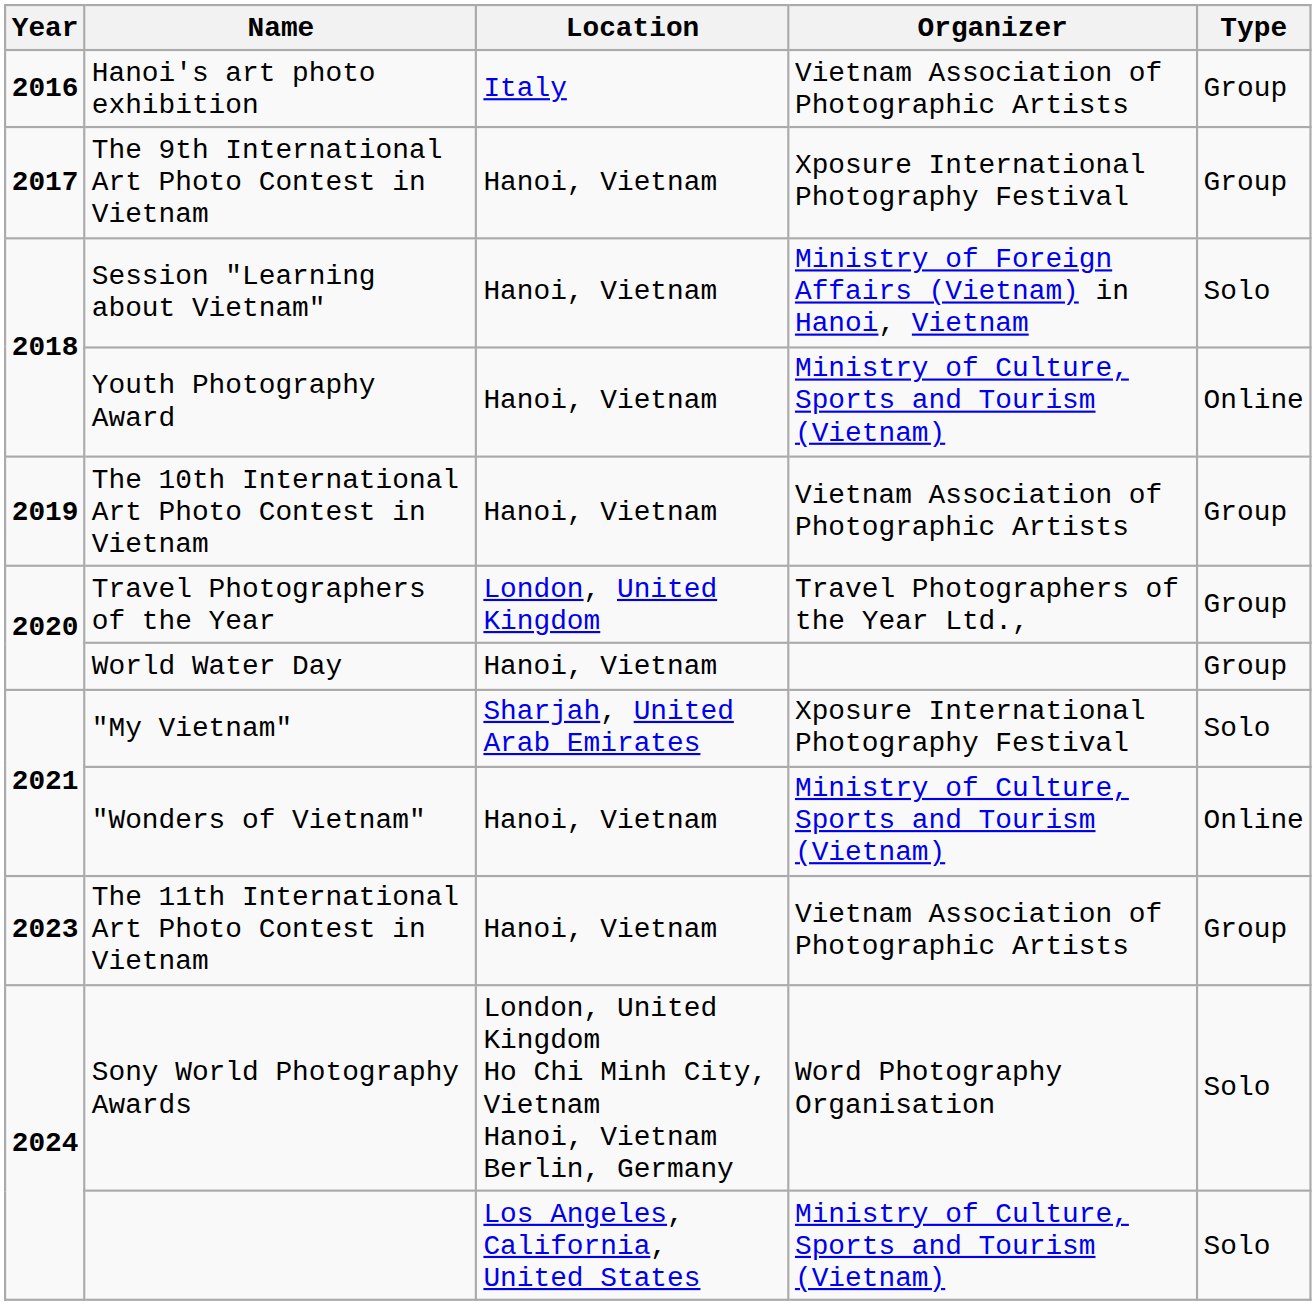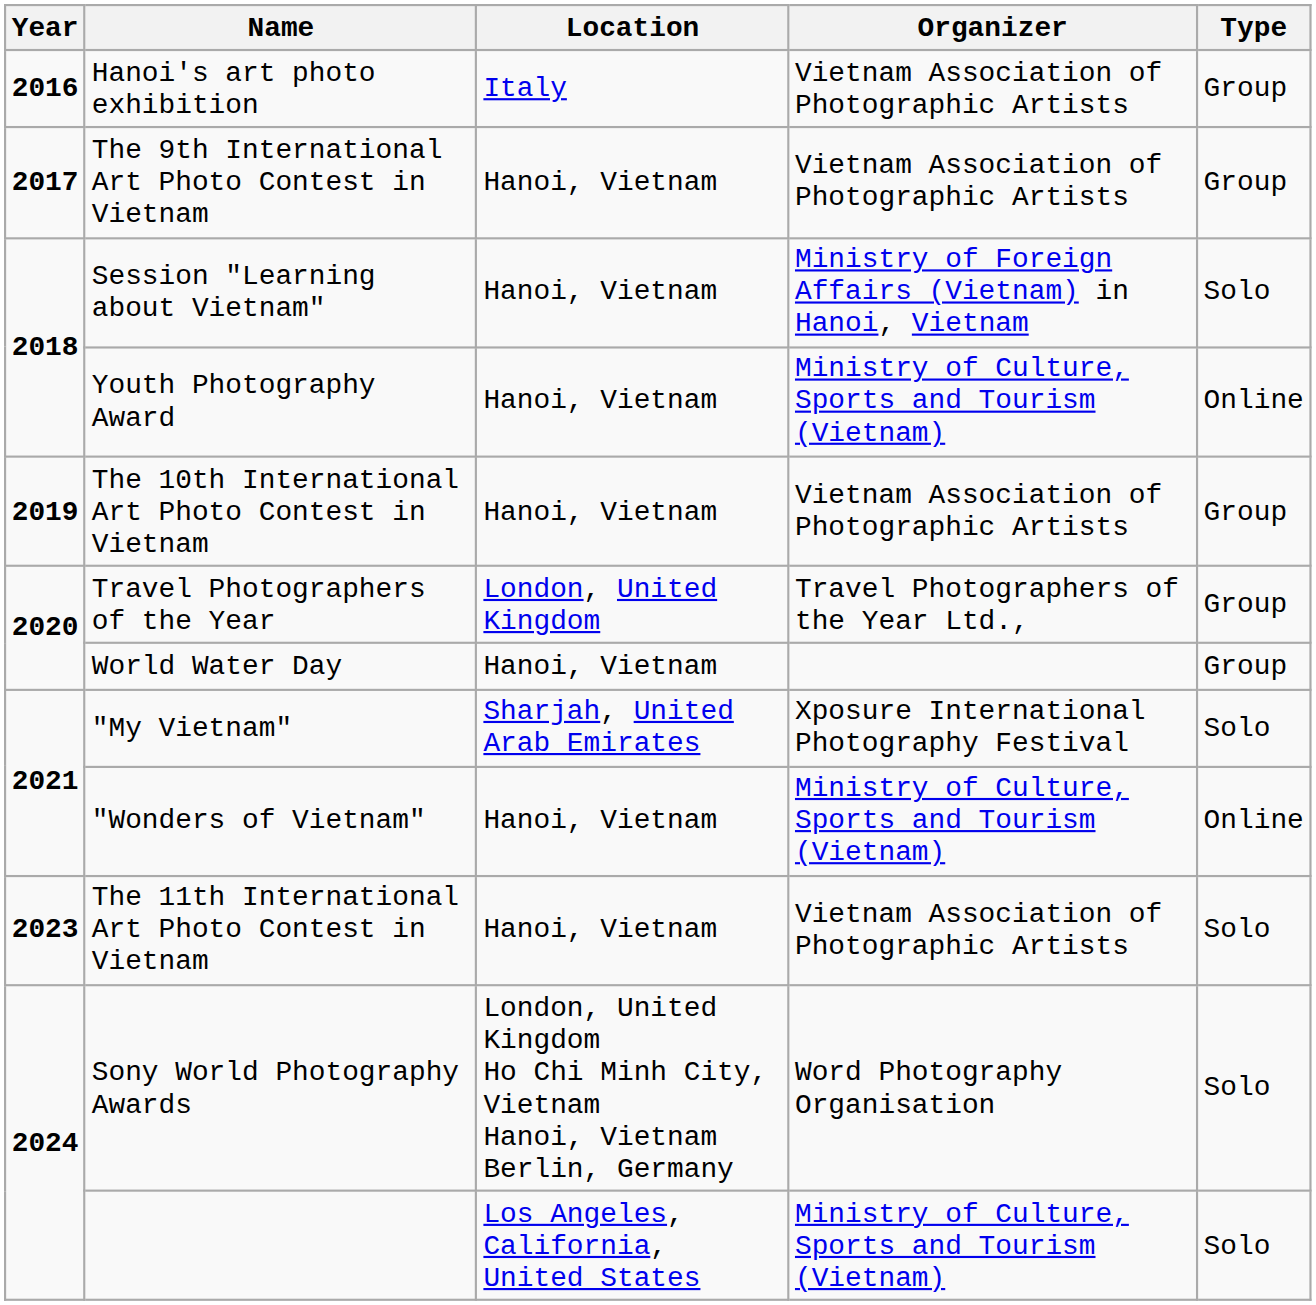 <table class="wikitable sortable">
 <tr>
 <th>Year</th>
 <th>Name</th>
 <th>Location</th>
 <th>Organizer</th>
 <th>Type</th>
 </tr>
 <tr>
 <td><strong>2016</strong></td>
 <td>Hanoi's art photo exhibition</td>
 <td><a href='#'>Italy</a></td>
 <td>Vietnam Association of Photographic Artists</td>
 <td>Group</td>
 </tr>
 <tr>
 <td><strong>2017</strong></td>
 <td>The 9th International Art Photo Contest in Vietnam</td>
 <td>Hanoi, Vietnam</td>
-<td>Xposure International Photography Festival</td>
+<td>Vietnam Association of Photographic Artists</td>
 <td>Group</td>
 </tr>
 <tr>
 <td rowspan="2"><strong>2018</strong></td>
 <td>Session "Learning about Vietnam"</td>
 <td>Hanoi, Vietnam</td>
 <td><a href='#'>Ministry of Foreign Affairs (Vietnam)</a> in <a href='#'>Hanoi</a>, <a href='#'>Vietnam</a></td>
 <td>Solo</td>
 </tr>
 <tr>
 <td>Youth Photography Award</td>
 <td>Hanoi, Vietnam</td>
 <td><a href='#'>Ministry of Culture, Sports and Tourism (Vietnam)</a></td>
 <td>Online</td>
 </tr>
 <tr>
 <td><strong>2019</strong></td>
 <td>The 10th International Art Photo Contest in Vietnam</td>
 <td>Hanoi, Vietnam</td>
 <td>Vietnam Association of Photographic Artists</td>
 <td>Group</td>
 </tr>
 <tr>
 <td rowspan="2"><strong>2020</strong></td>
 <td>Travel Photographers of the Year</td>
 <td><a href='#'>London</a>, <a href='#'>United Kingdom</a></td>
 <td>Travel Photographers of the Year Ltd.,</td>
 <td>Group</td>
 </tr>
 <tr>
 <td>World Water Day</td>
 <td>Hanoi, Vietnam</td>
 <td></td>
 <td>Group</td>
 </tr>
 <tr>
 <td rowspan="2"><strong>2021</strong></td>
 <td>"My Vietnam"</td>
 <td><a href='#'>Sharjah</a>, <a href='#'>United Arab Emirates</a></td>
 <td>Xposure International Photography Festival</td>
 <td>Solo</td>
 </tr>
 <tr>
 <td>"Wonders of Vietnam"</td>
 <td>Hanoi, Vietnam</td>
 <td><a href='#'>Ministry of Culture, Sports and Tourism (Vietnam)</a></td>
 <td>Online</td>
 </tr>
 <tr>
 <td><strong>2023</strong></td>
 <td>The 11th International Art Photo Contest in Vietnam</td>
 <td>Hanoi, Vietnam</td>
 <td>Vietnam Association of Photographic Artists</td>
-<td>Group</td>
+<td>Solo</td>
 </tr>
 <tr>
 <td rowspan="2"><strong>2024</strong></td>
 <td>Sony World Photography Awards</td>
 <td>London, United Kingdom<br>Ho Chi Minh City, Vietnam<br>Hanoi, Vietnam<br>Berlin, Germany</td>
 <td>Word Photography Organisation</td>
 <td>Solo</td>
 </tr>
 <tr>
 <td></td>
 <td><a href='#'>Los Angeles</a>, <a href='#'>California</a>, <a href='#'>United States</a></td>
 <td><a href='#'>Ministry of Culture, Sports and Tourism (Vietnam)</a></td>
 <td>Solo</td>
 </tr>
 </table>
